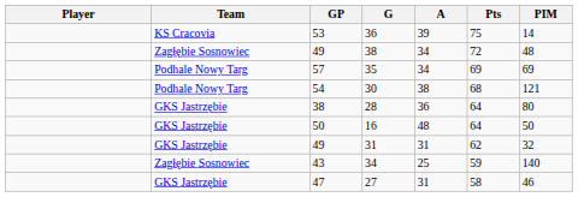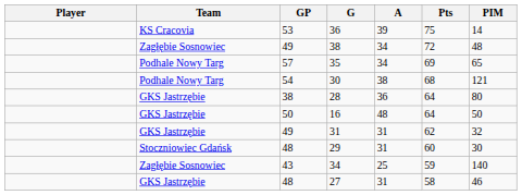 <table class="wikitable sortable">
 <tr>
 <th style="width: 12em;">Player</th>
 <th style="width: 13em;">Team</th>
 <th style="width: 4em;">GP</th>
 <th style="width: 4em;">G</th>
 <th style="width: 4em;">A</th>
 <th style="width: 4em;">Pts</th>
 <th style="width: 4em;">PIM</th>
 </tr>
 <tr>
 <td></td>
 <td><a href='#'>KS Cracovia</a></td>
 <td>53</td>
 <td>36</td>
 <td>39</td>
 <td>75</td>
 <td>14</td>
 </tr>
 <tr>
 <td></td>
 <td><a href='#'>Zagłębie Sosnowiec</a></td>
 <td>49</td>
 <td>38</td>
 <td>34</td>
 <td>72</td>
 <td>48</td>
 </tr>
 <tr>
 <td></td>
 <td><a href='#'>Podhale Nowy Targ</a></td>
 <td>57</td>
 <td>35</td>
 <td>34</td>
 <td>69</td>
-<td>69</td>
+<td>65</td>
 </tr>
 <tr>
 <td></td>
 <td><a href='#'>Podhale Nowy Targ</a></td>
 <td>54</td>
 <td>30</td>
 <td>38</td>
 <td>68</td>
 <td>121</td>
 </tr>
 <tr>
 <td></td>
 <td><a href='#'>GKS Jastrzębie</a></td>
 <td>38</td>
 <td>28</td>
 <td>36</td>
 <td>64</td>
 <td>80</td>
 </tr>
 <tr>
 <td></td>
 <td><a href='#'>GKS Jastrzębie</a></td>
 <td>50</td>
 <td>16</td>
 <td>48</td>
 <td>64</td>
 <td>50</td>
 </tr>
 <tr>
 <td></td>
 <td><a href='#'>GKS Jastrzębie</a></td>
 <td>49</td>
 <td>31</td>
 <td>31</td>
 <td>62</td>
 <td>32</td>
 </tr>
 <tr>
 <td></td>
+<td><a href='#'>Stoczniowiec Gdańsk</a></td>
+<td>48</td>
+<td>29</td>
+<td>31</td>
+<td>60</td>
+<td>30</td>
+</tr>
+<tr>
+<td></td>
 <td><a href='#'>Zagłębie Sosnowiec</a></td>
 <td>43</td>
 <td>34</td>
 <td>25</td>
 <td>59</td>
 <td>140</td>
 </tr>
 <tr>
 <td></td>
 <td><a href='#'>GKS Jastrzębie</a></td>
-<td>47</td>
+<td>48</td>
 <td>27</td>
 <td>31</td>
 <td>58</td>
 <td>46</td>
 </tr>
 </table>
